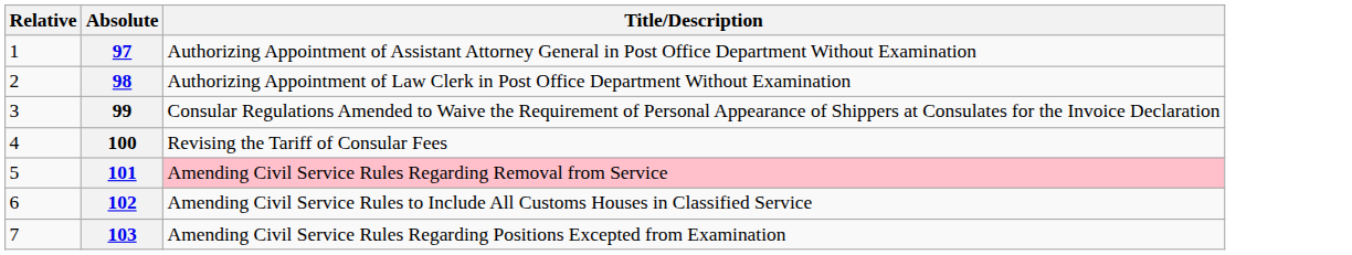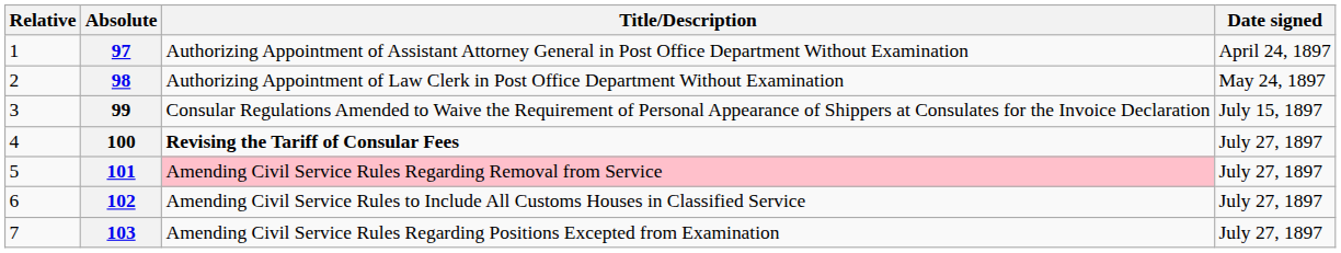 <table class="wikitable">
 <tr>
 <th>Relative </th>
 <th>Absolute </th>
 <th>Title/Description</th>
+<th>Date signed</th>
 </tr>
 <tr>
 <td>1</td>
 <th><a href='#'>97</a></th>
 <td>Authorizing Appointment of Assistant Attorney General in Post Office Department Without Examination</td>
+<td>April 24, 1897</td>
 </tr>
 <tr>
 <td>2</td>
 <th><a href='#'>98</a></th>
 <td>Authorizing Appointment of Law Clerk in Post Office Department Without Examination</td>
+<td>May 24, 1897</td>
 </tr>
 <tr>
 <td>3</td>
 <th>99</th>
 <td>Consular Regulations Amended to Waive the Requirement of Personal Appearance of Shippers at Consulates for the Invoice Declaration</td>
+<td>July 15, 1897</td>
 </tr>
 <tr>
 <td>4</td>
 <th>100</th>
-<td>Revising the Tariff of Consular Fees</td>
+<td><strong>Revising the Tariff of Consular Fees</strong></td>
+<td>July 27, 1897</td>
 </tr>
 <tr>
 <td>5</td>
 <th><a href='#'>101</a></th>
 <td style="background: pink;">Amending Civil Service Rules Regarding Removal from Service</td>
+<td>July 27, 1897</td>
 </tr>
 <tr>
 <td>6</td>
 <th><a href='#'>102</a></th>
 <td>Amending Civil Service Rules to Include All Customs Houses in Classified Service</td>
+<td>July 27, 1897</td>
 </tr>
 <tr>
 <td>7</td>
 <th><a href='#'>103</a></th>
 <td>Amending Civil Service Rules Regarding Positions Excepted from Examination</td>
+<td>July 27, 1897</td>
 </tr>
 </table>
